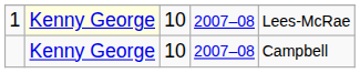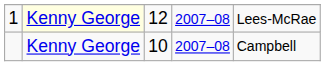 <table class="wikitable">
 <tr>
 </tr>
 <tr>
 <td>1</td>
 <td style="background: lightyellow;"><a href='#'>Kenny George</a></td>
-<td>10</td>
+<td>12</td>
 <td style="font-size:80%;"><a href='#'>2007–08</a></td>
 <td style="font-size:80%;">Lees-McRae</td>
 </tr>
 <tr>
 <td></td>
 <td><a href='#'>Kenny George</a></td>
 <td>10</td>
 <td style="font-size:80%;"><a href='#'>2007–08</a></td>
 <td style="font-size:80%;">Campbell</td>
 </tr>
 </table>
